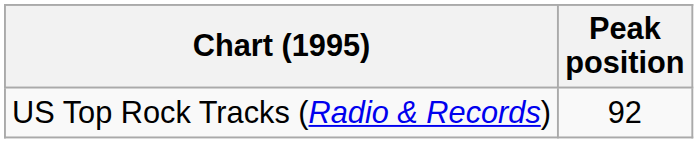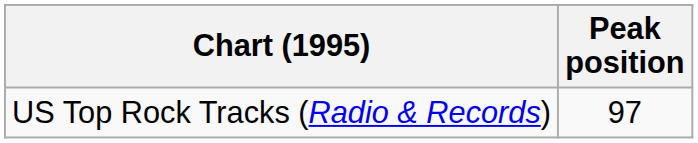 <table class="wikitable">
 <tr>
 <th>Chart (1995)</th>
 <th>Peak<br>position</th>
 </tr>
 <tr>
 <td>US Top Rock  Tracks (<em><a href='#'>Radio & Records</a></em>)</td>
-<td align="center">92</td>
+<td align="center">97</td>
 </tr>
 </table>
